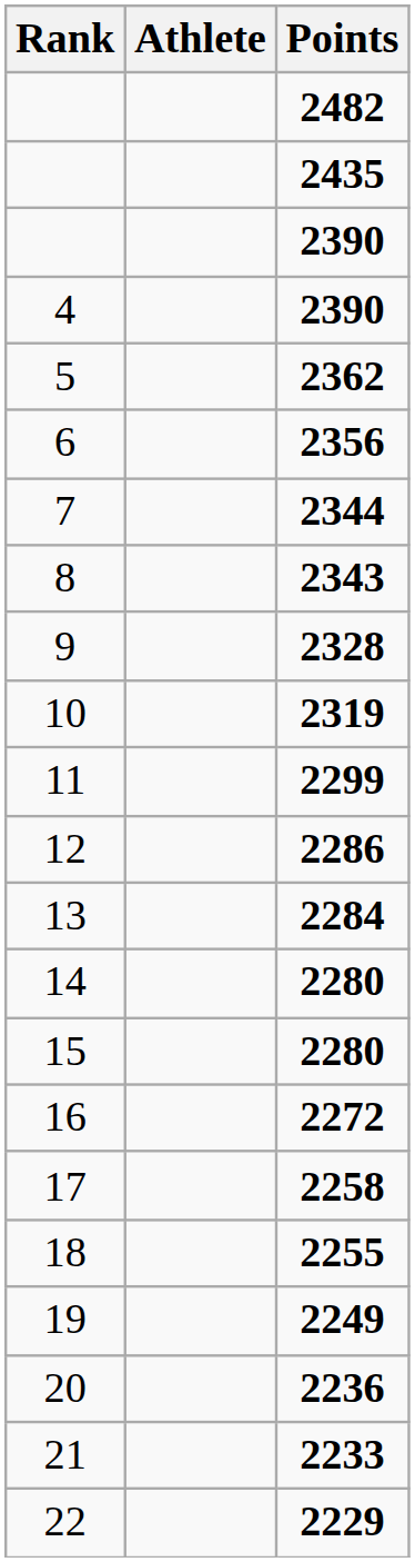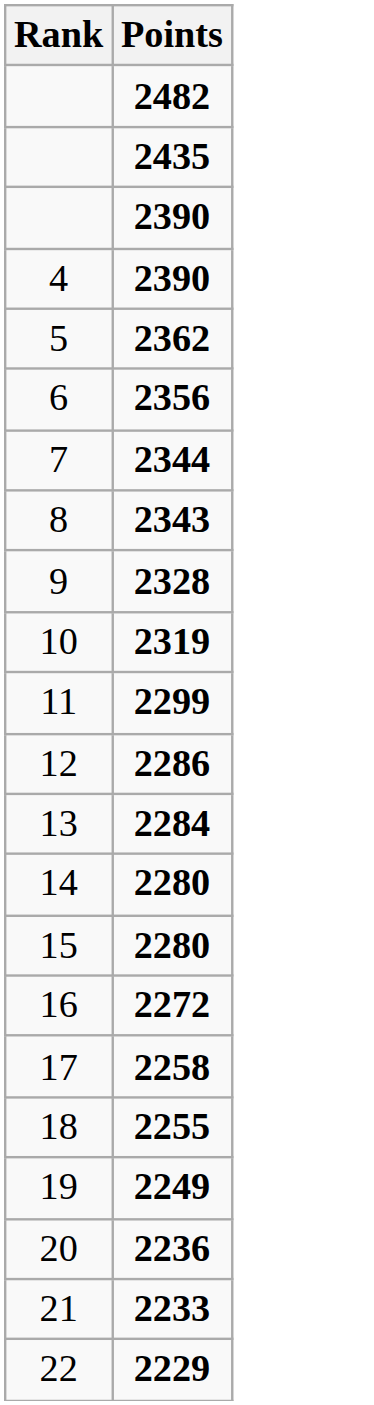 <table class=wikitable style="text-align:center;">
 <tr>
 <th>Rank</th>
-<th>Athlete</th>
 <th>Points</th>
 </tr>
 <tr>
 <td></td>
-<td align=left></td>
 <td><strong>2482</strong></td>
 </tr>
 <tr>
 <td></td>
-<td align=left></td>
 <td><strong>2435</strong></td>
 </tr>
 <tr>
 <td></td>
-<td align=left></td>
 <td><strong>2390</strong></td>
 </tr>
 <tr>
 <td>4</td>
-<td align=left></td>
 <td><strong>2390</strong></td>
 </tr>
 <tr>
 <td>5</td>
-<td align=left></td>
 <td><strong>2362</strong></td>
 </tr>
 <tr>
 <td>6</td>
-<td align=left></td>
 <td><strong>2356</strong></td>
 </tr>
 <tr>
 <td>7</td>
-<td align=left></td>
 <td><strong>2344</strong></td>
 </tr>
 <tr>
 <td>8</td>
-<td align=left></td>
 <td><strong>2343</strong></td>
 </tr>
 <tr>
 <td>9</td>
-<td align=left></td>
 <td><strong>2328</strong></td>
 </tr>
 <tr>
 <td>10</td>
-<td align=left></td>
 <td><strong>2319</strong></td>
 </tr>
 <tr>
 <td>11</td>
-<td align=left></td>
 <td><strong>2299</strong></td>
 </tr>
 <tr>
 <td>12</td>
-<td align=left></td>
 <td><strong>2286</strong></td>
 </tr>
 <tr>
 <td>13</td>
-<td align=left></td>
 <td><strong>2284</strong></td>
 </tr>
 <tr>
 <td>14</td>
-<td align=left></td>
 <td><strong>2280</strong></td>
 </tr>
 <tr>
 <td>15</td>
-<td align=left></td>
 <td><strong>2280</strong></td>
 </tr>
 <tr>
 <td>16</td>
-<td align=left></td>
 <td><strong>2272</strong></td>
 </tr>
 <tr>
 <td>17</td>
-<td align=left></td>
 <td><strong>2258</strong></td>
 </tr>
 <tr>
 <td>18</td>
-<td align=left></td>
 <td><strong>2255</strong></td>
 </tr>
 <tr>
 <td>19</td>
-<td align=left></td>
 <td><strong>2249</strong></td>
 </tr>
 <tr>
 <td>20</td>
-<td align=left></td>
 <td><strong>2236</strong></td>
 </tr>
 <tr>
 <td>21</td>
-<td align=left></td>
 <td><strong>2233</strong></td>
 </tr>
 <tr>
 <td>22</td>
-<td align=left></td>
 <td><strong>2229</strong></td>
 </tr>
 </table>
